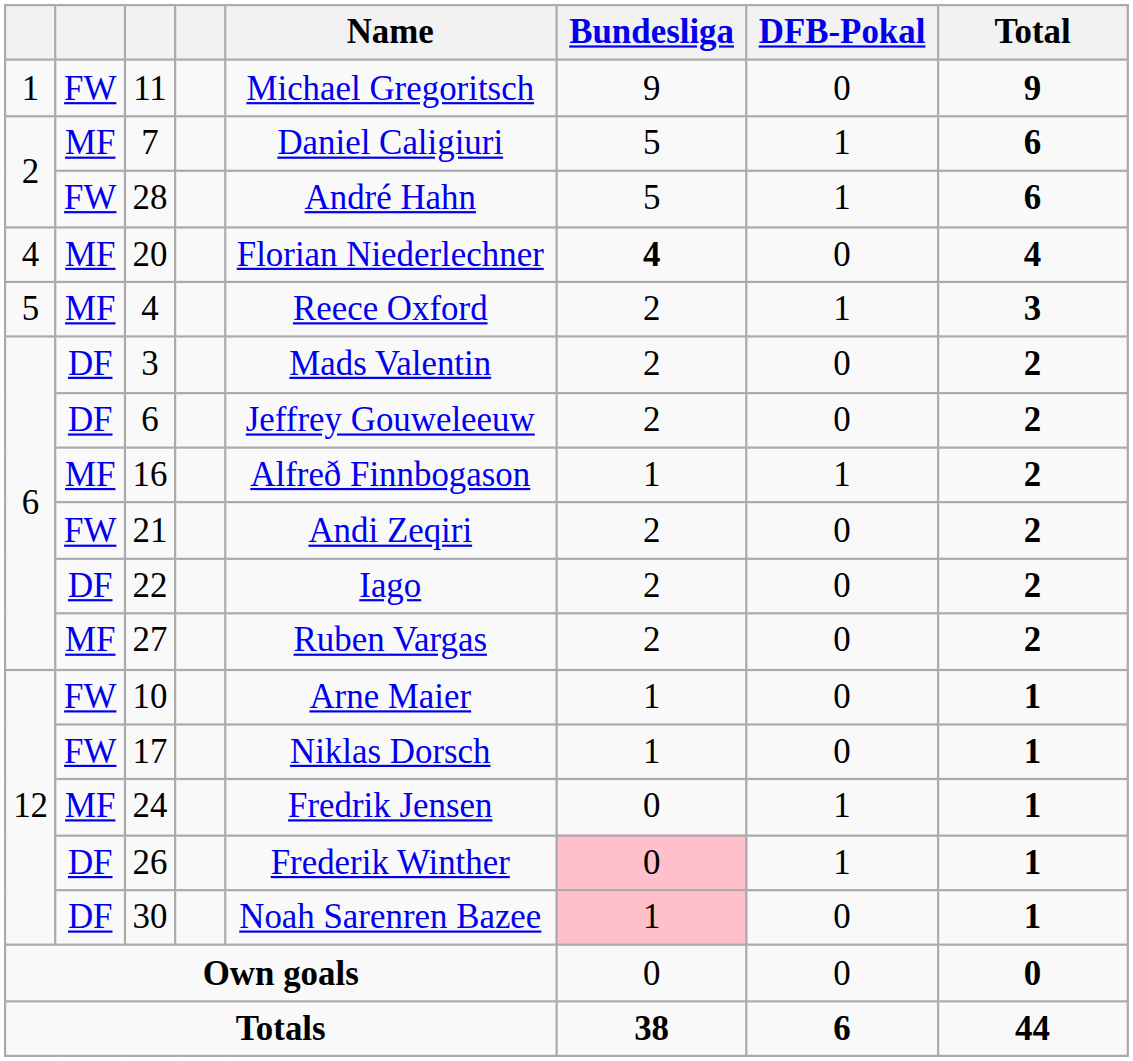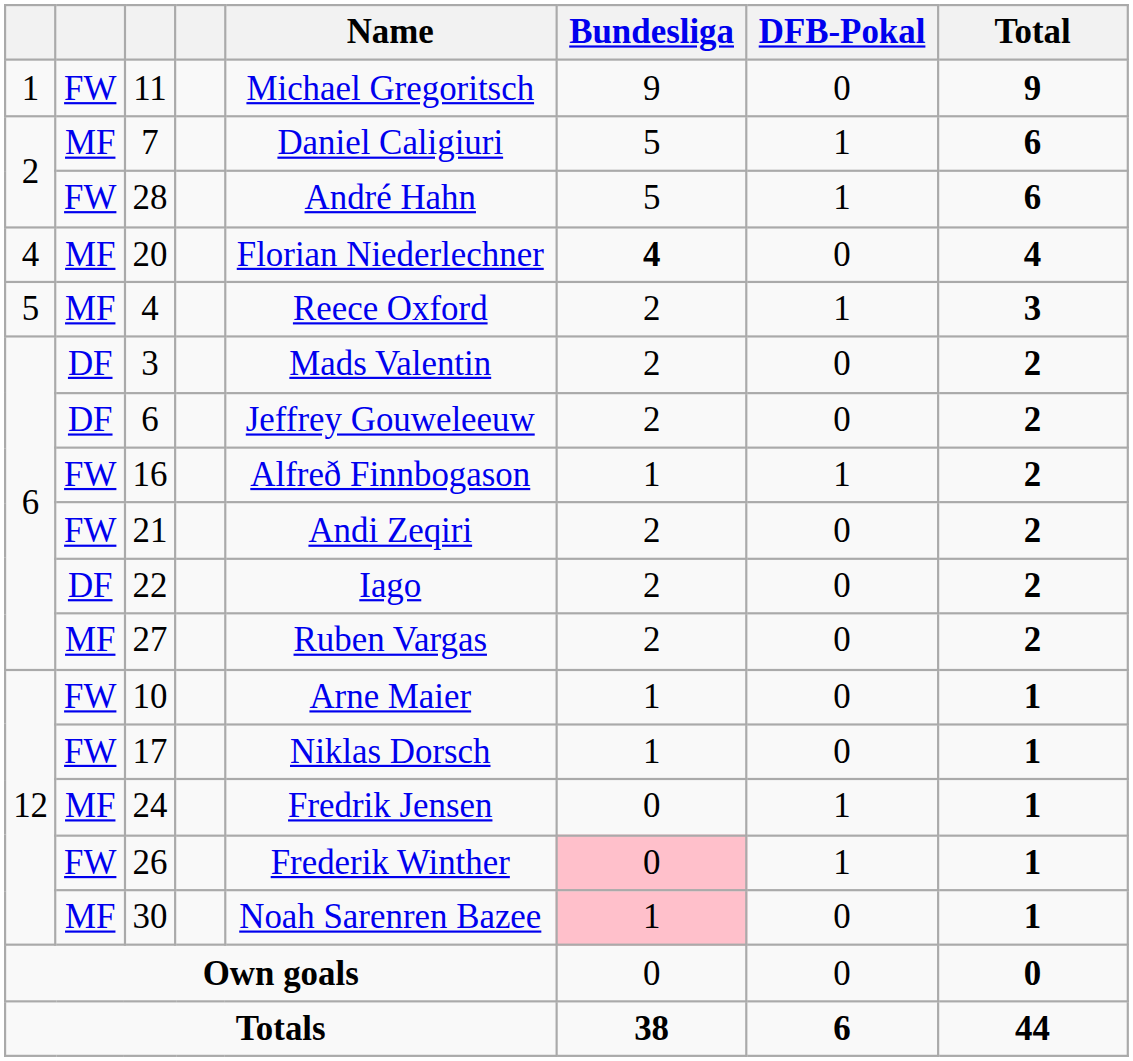 <table class="wikitable" style="text-align:center">
 <tr>
 <th width=15></th>
 <th width=15></th>
 <th width=15></th>
 <th width=15></th>
 <th width=145>Name</th>
 <th width=80><strong><a href='#'>Bundesliga</a></strong></th>
 <th width=80><strong><a href='#'>DFB-Pokal</a></strong></th>
 <th width=80>Total</th>
 </tr>
 <tr>
 <td rowspan=1>1</td>
 <td><a href='#'>FW</a></td>
 <td>11</td>
 <td></td>
 <td><a href='#'>Michael Gregoritsch</a></td>
 <td>9</td>
 <td>0</td>
 <td><strong>9</strong></td>
 </tr>
 <tr>
 <td rowspan=2>2</td>
 <td><a href='#'>MF</a></td>
 <td>7</td>
 <td></td>
 <td><a href='#'>Daniel Caligiuri</a></td>
 <td>5</td>
 <td>1</td>
 <td><strong>6</strong></td>
 </tr>
 <tr>
 <td><a href='#'>FW</a></td>
 <td>28</td>
 <td></td>
 <td><a href='#'>André Hahn</a></td>
 <td>5</td>
 <td>1</td>
 <td><strong>6</strong></td>
 </tr>
 <tr>
 <td rowspan=1>4</td>
 <td><a href='#'>MF</a></td>
 <td>20</td>
 <td></td>
 <td><a href='#'>Florian Niederlechner</a></td>
 <td><strong>4</strong></td>
 <td>0</td>
 <td><strong>4</strong></td>
 </tr>
 <tr>
 <td rowspan=1>5</td>
 <td><a href='#'>MF</a></td>
 <td>4</td>
 <td></td>
 <td><a href='#'>Reece Oxford</a></td>
 <td>2</td>
 <td>1</td>
 <td><strong>3</strong></td>
 </tr>
 <tr>
 <td rowspan=6>6</td>
 <td><a href='#'>DF</a></td>
 <td>3</td>
 <td></td>
 <td><a href='#'>Mads Valentin</a></td>
 <td>2</td>
 <td>0</td>
 <td><strong>2</strong></td>
 </tr>
 <tr>
 <td><a href='#'>DF</a></td>
 <td>6</td>
 <td></td>
 <td><a href='#'>Jeffrey Gouweleeuw</a></td>
 <td>2</td>
 <td>0</td>
 <td><strong>2</strong></td>
 </tr>
 <tr>
-<td><a href='#'>MF</a></td>
+<td><a href='#'>FW</a></td>
 <td>16</td>
 <td></td>
 <td><a href='#'>Alfreð Finnbogason</a></td>
 <td>1</td>
 <td>1</td>
 <td><strong>2</strong></td>
 </tr>
 <tr>
 <td><a href='#'>FW</a></td>
 <td>21</td>
 <td></td>
 <td><a href='#'>Andi Zeqiri</a></td>
 <td>2</td>
 <td>0</td>
 <td><strong>2</strong></td>
 </tr>
 <tr>
 <td><a href='#'>DF</a></td>
 <td>22</td>
 <td></td>
 <td><a href='#'>Iago</a></td>
 <td>2</td>
 <td>0</td>
 <td><strong>2</strong></td>
 </tr>
 <tr>
 <td><a href='#'>MF</a></td>
 <td>27</td>
 <td></td>
 <td><a href='#'>Ruben Vargas</a></td>
 <td>2</td>
 <td>0</td>
 <td><strong>2</strong></td>
 </tr>
 <tr>
 <td rowspan=5>12</td>
 <td><a href='#'>FW</a></td>
 <td>10</td>
 <td></td>
 <td><a href='#'>Arne Maier</a></td>
 <td>1</td>
 <td>0</td>
 <td><strong>1</strong></td>
 </tr>
 <tr>
 <td><a href='#'>FW</a></td>
 <td>17</td>
 <td></td>
 <td><a href='#'>Niklas Dorsch</a></td>
 <td>1</td>
 <td>0</td>
 <td><strong>1</strong></td>
 </tr>
 <tr>
 <td><a href='#'>MF</a></td>
 <td>24</td>
 <td></td>
 <td><a href='#'>Fredrik Jensen</a></td>
 <td>0</td>
 <td>1</td>
 <td><strong>1</strong></td>
 </tr>
 <tr>
-<td><a href='#'>DF</a></td>
+<td><a href='#'>FW</a></td>
 <td>26</td>
 <td></td>
 <td><a href='#'>Frederik Winther</a></td>
 <td style="background: pink;">0</td>
 <td>1</td>
 <td><strong>1</strong></td>
 </tr>
 <tr>
-<td><a href='#'>DF</a></td>
+<td><a href='#'>MF</a></td>
 <td>30</td>
 <td></td>
 <td><a href='#'>Noah Sarenren Bazee</a></td>
 <td style="background: pink;">1</td>
 <td>0</td>
 <td><strong>1</strong></td>
 </tr>
 <tr>
 <td colspan=5><strong>Own goals</strong></td>
 <td>0</td>
 <td>0</td>
 <td><strong>0</strong></td>
 </tr>
 <tr>
 <td colspan=5><strong>Totals</strong></td>
 <td><strong>38</strong></td>
 <td><strong>6</strong></td>
 <td><strong>44</strong></td>
 </tr>
 </table>
